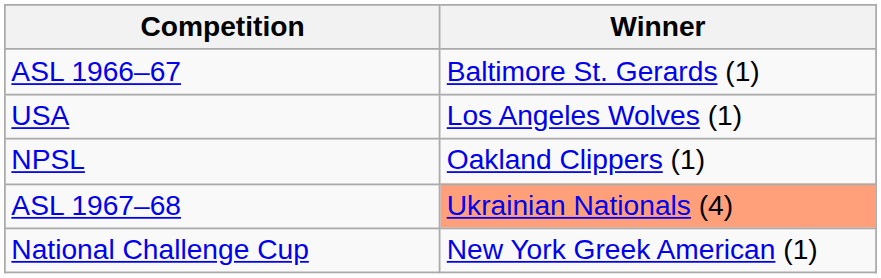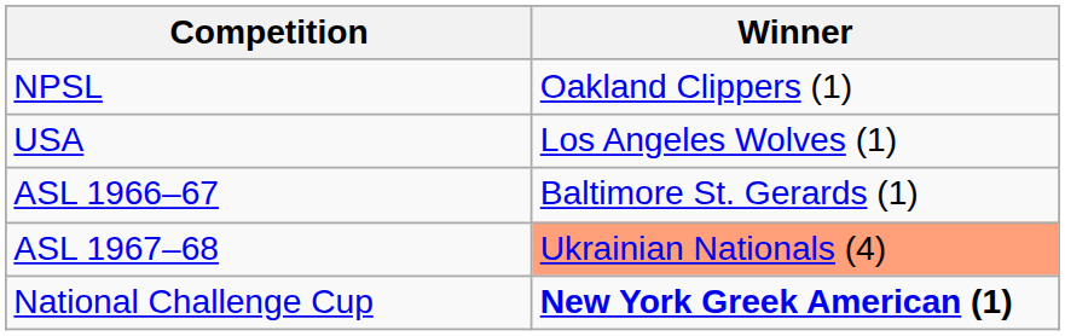 <table class="wikitable">
 <tr>
 <th style="width:15em">Competition</th>
 <th style="width:15em">Winner</th>
 </tr>
 <tr>
-<td><a href='#'>ASL 1966–67</a></td>
-<td><a href='#'>Baltimore St. Gerards</a> (1)</td>
+<td><a href='#'>NPSL</a></td>
+<td><a href='#'>Oakland Clippers</a> (1)</td>
 </tr>
 <tr>
 <td><a href='#'>USA</a></td>
 <td><a href='#'>Los Angeles Wolves</a> (1)</td>
 </tr>
 <tr>
-<td><a href='#'>NPSL</a></td>
-<td><a href='#'>Oakland Clippers</a> (1)</td>
+<td><a href='#'>ASL 1966–67</a></td>
+<td><a href='#'>Baltimore St. Gerards</a> (1)</td>
 </tr>
 <tr>
 <td><a href='#'>ASL 1967–68</a></td>
 <td style="background: lightsalmon;"><a href='#'>Ukrainian Nationals</a> (4)</td>
 </tr>
 <tr>
 <td><a href='#'>National Challenge Cup</a></td>
-<td><a href='#'>New York Greek American</a> (1)</td>
+<td><strong><a href='#'>New York Greek American</a> (1)</strong></td>
 </tr>
 </table>
